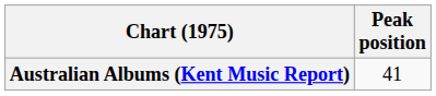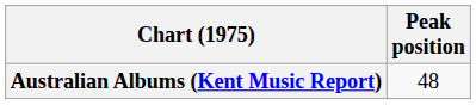 <table class="wikitable plainrowheaders">
 <tr>
 <th scope="col">Chart (1975)</th>
 <th scope="col">Peak<br>position</th>
 </tr>
 <tr>
 <th scope="row">Australian Albums (<a href='#'>Kent Music Report</a>)</th>
-<td align="center">41</td>
+<td align="center">48</td>
 </tr>
 </table>
